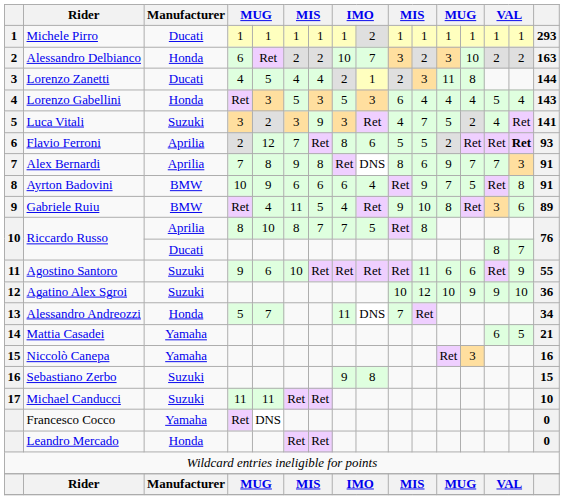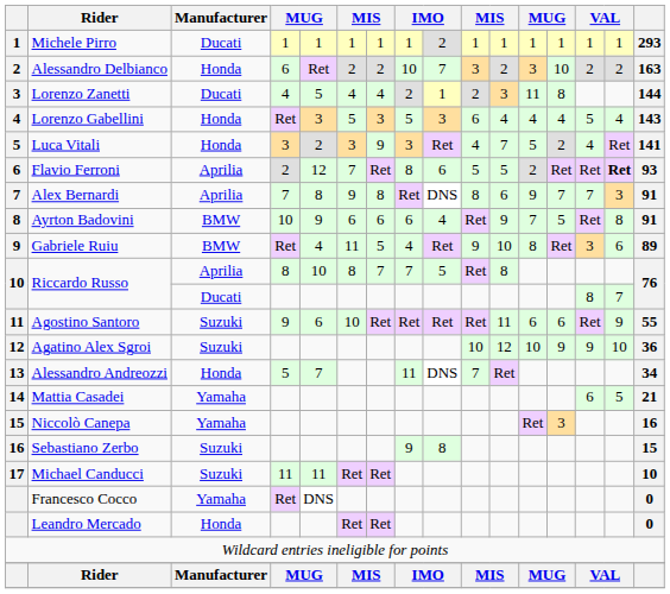 <table align=left| class="wikitable" style="font-size: 85%; text-align: center">
 <tr valign="top">
 <th valign=middle></th>
 <th valign=middle>Rider</th>
 <th valign=middle>Manufacturer</th>
 <th colspan=2><a href='#'>MUG</a></th>
 <th colspan=2><a href='#'>MIS</a></th>
 <th colspan=2><a href='#'>IMO</a></th>
 <th colspan=2><a href='#'>MIS</a></th>
 <th colspan=2><a href='#'>MUG</a></th>
 <th colspan=2><a href='#'>VAL</a></th>
 <th valign=middle>  </th>
 </tr>
 <tr>
 <th>1</th>
 <td align=left> <a href='#'>Michele Pirro</a></td>
 <td><a href='#'>Ducati</a></td>
 <td style="background:#ffffbf;">1</td>
 <td style="background:#ffffbf;">1</td>
 <td style="background:#ffffbf;">1</td>
 <td style="background:#ffffbf;">1</td>
 <td style="background:#ffffbf;">1</td>
 <td style="background:#dfdfdf;">2</td>
 <td style="background:#ffffbf;">1</td>
 <td style="background:#ffffbf;">1</td>
 <td style="background:#ffffbf;">1</td>
 <td style="background:#ffffbf;">1</td>
 <td style="background:#ffffbf;">1</td>
 <td style="background:#ffffbf;">1</td>
 <th>293</th>
 </tr>
 <tr>
 <th>2</th>
 <td align=left> <a href='#'>Alessandro Delbianco</a></td>
 <td><a href='#'>Honda</a></td>
 <td style="background:#dfffdf;">6</td>
 <td style="background:#efcfff;">Ret</td>
 <td style="background:#dfdfdf;">2</td>
 <td style="background:#dfdfdf;">2</td>
 <td style="background:#dfffdf;">10</td>
 <td style="background:#dfffdf;">7</td>
 <td style="background:#ffdf9f;">3</td>
 <td style="background:#dfdfdf;">2</td>
 <td style="background:#ffdf9f;">3</td>
 <td style="background:#dfffdf;">10</td>
 <td style="background:#dfdfdf;">2</td>
 <td style="background:#dfdfdf;">2</td>
 <th>163</th>
 </tr>
 <tr>
 <th>3</th>
 <td align=left> <a href='#'>Lorenzo Zanetti</a></td>
 <td><a href='#'>Ducati</a></td>
 <td style="background:#dfffdf;">4</td>
 <td style="background:#dfffdf;">5</td>
 <td style="background:#dfffdf;">4</td>
 <td style="background:#dfffdf;">4</td>
 <td style="background:#dfdfdf;">2</td>
 <td style="background:#ffffbf;">1</td>
 <td style="background:#dfdfdf;">2</td>
 <td style="background:#ffdf9f;">3</td>
 <td style="background:#dfffdf;">11</td>
 <td style="background:#dfffdf;">8</td>
 <td></td>
 <td></td>
 <th>144</th>
 </tr>
 <tr>
 <th>4</th>
 <td align=left> <a href='#'>Lorenzo Gabellini</a></td>
 <td><a href='#'>Honda</a></td>
 <td style="background:#efcfff;">Ret</td>
 <td style="background:#ffdf9f;">3</td>
 <td style="background:#dfffdf;">5</td>
 <td style="background:#ffdf9f;">3</td>
 <td style="background:#dfffdf;">5</td>
 <td style="background:#ffdf9f;">3</td>
 <td style="background:#dfffdf;">6</td>
 <td style="background:#dfffdf;">4</td>
 <td style="background:#dfffdf;">4</td>
 <td style="background:#dfffdf;">4</td>
 <td style="background:#dfffdf;">5</td>
 <td style="background:#dfffdf;">4</td>
 <th>143</th>
 </tr>
 <tr>
 <th>5</th>
 <td align=left> <a href='#'>Luca Vitali</a></td>
-<td><a href='#'>Suzuki</a></td>
+<td><a href='#'>Honda</a></td>
 <td style="background:#ffdf9f;">3</td>
 <td style="background:#dfdfdf;">2</td>
 <td style="background:#ffdf9f;">3</td>
 <td style="background:#dfffdf;">9</td>
 <td style="background:#ffdf9f;">3</td>
 <td style="background:#efcfff;">Ret</td>
 <td style="background:#dfffdf;">4</td>
 <td style="background:#dfffdf;">7</td>
 <td style="background:#dfffdf;">5</td>
 <td style="background:#dfdfdf;">2</td>
 <td style="background:#dfffdf;">4</td>
 <td style="background:#efcfff;">Ret</td>
 <th>141</th>
 </tr>
 <tr>
 <th>6</th>
 <td align=left> <a href='#'>Flavio Ferroni</a></td>
 <td><a href='#'>Aprilia</a></td>
 <td style="background:#dfdfdf;">2</td>
 <td style="background:#dfffdf;">12</td>
 <td style="background:#dfffdf;">7</td>
 <td style="background:#efcfff;">Ret</td>
 <td style="background:#dfffdf;">8</td>
 <td style="background:#dfffdf;">6</td>
 <td style="background:#dfffdf;">5</td>
 <td style="background:#dfffdf;">5</td>
 <td style="background:#dfdfdf;">2</td>
 <td style="background:#efcfff;">Ret</td>
 <td style="background:#efcfff;">Ret</td>
 <td style="background:#efcfff;"><strong>Ret</strong></td>
 <th>93</th>
 </tr>
 <tr>
 <th>7</th>
 <td align=left> <a href='#'>Alex Bernardi</a></td>
 <td><a href='#'>Aprilia</a></td>
 <td style="background:#dfffdf;">7</td>
 <td style="background:#dfffdf;">8</td>
 <td style="background:#dfffdf;">9</td>
 <td style="background:#dfffdf;">8</td>
 <td style="background:#efcfff;">Ret</td>
 <td style="background:#ffffff;">DNS</td>
 <td style="background:#dfffdf;">8</td>
 <td style="background:#dfffdf;">6</td>
 <td style="background:#dfffdf;">9</td>
 <td style="background:#dfffdf;">7</td>
 <td style="background:#dfffdf;">7</td>
 <td style="background:#ffdf9f;">3</td>
 <th>91</th>
 </tr>
 <tr>
 <th>8</th>
 <td align=left> <a href='#'>Ayrton Badovini</a></td>
 <td><a href='#'>BMW</a></td>
 <td style="background:#dfffdf;">10</td>
 <td style="background:#dfffdf;">9</td>
 <td style="background:#dfffdf;">6</td>
 <td style="background:#dfffdf;">6</td>
 <td style="background:#dfffdf;">6</td>
 <td style="background:#dfffdf;">4</td>
 <td style="background:#efcfff;">Ret</td>
 <td style="background:#dfffdf;">9</td>
 <td style="background:#dfffdf;">7</td>
 <td style="background:#dfffdf;">5</td>
 <td style="background:#efcfff;">Ret</td>
 <td style="background:#dfffdf;">8</td>
 <th>91</th>
 </tr>
 <tr>
 <th>9</th>
 <td align=left> <a href='#'>Gabriele Ruiu</a></td>
 <td><a href='#'>BMW</a></td>
 <td style="background:#efcfff;">Ret</td>
 <td style="background:#dfffdf;">4</td>
 <td style="background:#dfffdf;">11</td>
 <td style="background:#dfffdf;">5</td>
 <td style="background:#dfffdf;">4</td>
 <td style="background:#efcfff;">Ret</td>
 <td style="background:#dfffdf;">9</td>
 <td style="background:#dfffdf;">10</td>
 <td style="background:#dfffdf;">8</td>
 <td style="background:#efcfff;">Ret</td>
 <td style="background:#ffdf9f;">3</td>
 <td style="background:#dfffdf;">6</td>
 <th>89</th>
 </tr>
 <tr>
 <th rowspan="2">10</th>
 <td rowspan="2" align=left> <a href='#'>Riccardo Russo</a></td>
 <td><a href='#'>Aprilia</a></td>
 <td style="background:#dfffdf;">8</td>
 <td style="background:#dfffdf;">10</td>
 <td style="background:#dfffdf;">8</td>
 <td style="background:#dfffdf;">7</td>
 <td style="background:#dfffdf;">7</td>
 <td style="background:#dfffdf;">5</td>
 <td style="background:#efcfff;">Ret</td>
 <td style="background:#dfffdf;">8</td>
 <td></td>
 <td></td>
 <td></td>
 <td></td>
 <th rowspan="2">76</th>
 </tr>
 <tr>
 <td><a href='#'>Ducati</a></td>
 <td></td>
 <td></td>
 <td></td>
 <td></td>
 <td></td>
 <td></td>
 <td></td>
 <td></td>
 <td></td>
 <td></td>
 <td style="background:#dfffdf;">8</td>
 <td style="background:#dfffdf;">7</td>
 </tr>
 <tr>
 <th>11</th>
 <td align=left> <a href='#'>Agostino Santoro</a></td>
 <td><a href='#'>Suzuki</a></td>
 <td style="background:#dfffdf;">9</td>
 <td style="background:#dfffdf;">6</td>
 <td style="background:#dfffdf;">10</td>
 <td style="background:#efcfff;">Ret</td>
 <td style="background:#efcfff;">Ret</td>
 <td style="background:#efcfff;">Ret</td>
 <td style="background:#efcfff;">Ret</td>
 <td style="background:#dfffdf;">11</td>
 <td style="background:#dfffdf;">6</td>
 <td style="background:#dfffdf;">6</td>
 <td style="background:#efcfff;">Ret</td>
 <td style="background:#dfffdf;">9</td>
 <th>55</th>
 </tr>
 <tr>
 <th>12</th>
 <td align=left> <a href='#'>Agatino Alex Sgroi</a></td>
 <td><a href='#'>Suzuki</a></td>
 <td></td>
 <td></td>
 <td></td>
 <td></td>
 <td></td>
 <td></td>
 <td style="background:#dfffdf;">10</td>
 <td style="background:#dfffdf;">12</td>
 <td style="background:#dfffdf;">10</td>
 <td style="background:#dfffdf;">9</td>
 <td style="background:#dfffdf;">9</td>
 <td style="background:#dfffdf;">10</td>
 <th>36</th>
 </tr>
 <tr>
 <th>13</th>
 <td align=left> <a href='#'>Alessandro Andreozzi</a></td>
 <td><a href='#'>Honda</a></td>
 <td style="background:#dfffdf;">5</td>
 <td style="background:#dfffdf;">7</td>
 <td></td>
 <td></td>
 <td style="background:#dfffdf;">11</td>
 <td style="background:#ffffff;">DNS</td>
 <td style="background:#dfffdf;">7</td>
 <td style="background:#efcfff;">Ret</td>
 <td></td>
 <td></td>
 <td></td>
 <td></td>
 <th>34</th>
 </tr>
 <tr>
 <th>14</th>
 <td align=left> <a href='#'>Mattia Casadei</a></td>
 <td><a href='#'>Yamaha</a></td>
 <td></td>
 <td></td>
 <td></td>
 <td></td>
 <td></td>
 <td></td>
 <td></td>
 <td></td>
 <td></td>
 <td></td>
 <td style="background:#dfffdf;">6</td>
 <td style="background:#dfffdf;">5</td>
 <th>21</th>
 </tr>
 <tr>
 <th>15</th>
 <td align=left> <a href='#'>Niccolò Canepa</a></td>
 <td><a href='#'>Yamaha</a></td>
 <td></td>
 <td></td>
 <td></td>
 <td></td>
 <td></td>
 <td></td>
 <td></td>
 <td></td>
 <td style="background:#efcfff;">Ret</td>
 <td style="background:#ffdf9f;">3</td>
 <td></td>
 <td></td>
 <th>16</th>
 </tr>
 <tr>
 <th>16</th>
 <td align=left> <a href='#'>Sebastiano Zerbo</a></td>
 <td><a href='#'>Suzuki</a></td>
 <td></td>
 <td></td>
 <td></td>
 <td></td>
 <td style="background:#dfffdf;">9</td>
 <td style="background:#dfffdf;">8</td>
 <td></td>
 <td></td>
 <td></td>
 <td></td>
 <td></td>
 <td></td>
 <th>15</th>
 </tr>
 <tr>
 <th>17</th>
 <td align=left> <a href='#'>Michael Canducci</a></td>
 <td><a href='#'>Suzuki</a></td>
 <td style="background:#dfffdf;">11</td>
 <td style="background:#dfffdf;">11</td>
 <td style="background:#efcfff;">Ret</td>
 <td style="background:#efcfff;">Ret</td>
 <td></td>
 <td></td>
 <td></td>
 <td></td>
 <td></td>
 <td></td>
 <td></td>
 <td></td>
 <th>10</th>
 </tr>
 <tr>
 <th></th>
 <td align="left"> Francesco Cocco</td>
 <td><a href='#'>Yamaha</a></td>
 <td style="background:#efcfff;">Ret</td>
 <td style="background:#ffffff;">DNS</td>
 <td></td>
 <td></td>
 <td></td>
 <td></td>
 <td></td>
 <td></td>
 <td></td>
 <td></td>
 <td></td>
 <td></td>
 <th>0</th>
 </tr>
 <tr>
 <th></th>
 <td align="left"> <a href='#'>Leandro Mercado</a></td>
 <td><a href='#'>Honda</a></td>
 <td></td>
 <td></td>
 <td style="background:#efcfff;">Ret</td>
 <td style="background:#efcfff;">Ret</td>
 <td></td>
 <td></td>
 <td></td>
 <td></td>
 <td></td>
 <td></td>
 <td></td>
 <td></td>
 <th>0</th>
 </tr>
 <tr>
 <td align=center colspan=16><em>Wildcard entries ineligible for points</em></td>
 </tr>
 <tr>
 </tr>
 <tr valign="top">
 <th valign=middle></th>
 <th valign=middle>Rider</th>
 <th valign=middle>Manufacturer</th>
 <th colspan=2><a href='#'>MUG</a></th>
 <th colspan=2><a href='#'>MIS</a></th>
 <th colspan=2><a href='#'>IMO</a></th>
 <th colspan=2><a href='#'>MIS</a></th>
 <th colspan=2><a href='#'>MUG</a></th>
 <th colspan=2><a href='#'>VAL</a></th>
 <th valign=middle>  </th>
 </tr>
 <tr>
 </tr>
 </table>
